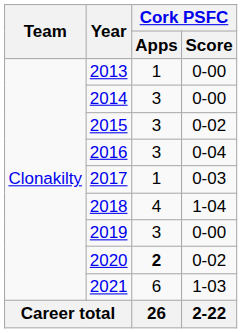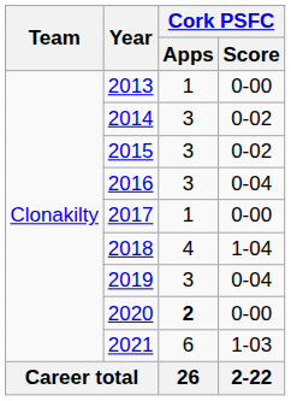 <table class="wikitable" style="text-align:center">
 <tr>
 <th rowspan="2">Team</th>
 <th rowspan="2">Year</th>
 <th colspan="2"><a href='#'>Cork PSFC</a></th>
 </tr>
 <tr>
 <th>Apps</th>
 <th>Score</th>
 </tr>
 <tr>
 <td rowspan="9"><a href='#'>Clonakilty</a></td>
 <td><a href='#'>2013</a></td>
 <td>1</td>
 <td>0-00</td>
 </tr>
 <tr>
 <td><a href='#'>2014</a></td>
 <td>3</td>
-<td>0-00</td>
+<td>0-02</td>
 </tr>
 <tr>
 <td><a href='#'>2015</a></td>
 <td>3</td>
 <td>0-02</td>
 </tr>
 <tr>
 <td><a href='#'>2016</a></td>
 <td>3</td>
 <td>0-04</td>
 </tr>
 <tr>
 <td><a href='#'>2017</a></td>
 <td>1</td>
-<td>0-03</td>
+<td>0-00</td>
 </tr>
 <tr>
 <td><a href='#'>2018</a></td>
 <td>4</td>
 <td>1-04</td>
 </tr>
 <tr>
 <td><a href='#'>2019</a></td>
 <td>3</td>
-<td>0-00</td>
+<td>0-04</td>
 </tr>
 <tr>
 <td><a href='#'>2020</a></td>
 <td><strong>2</strong></td>
-<td>0-02</td>
+<td>0-00</td>
 </tr>
 <tr>
 <td><a href='#'>2021</a></td>
 <td>6</td>
 <td>1-03</td>
 </tr>
 <tr>
 <th colspan="2">Career total</th>
 <th>26</th>
 <th>2-22</th>
 </tr>
 </table>
